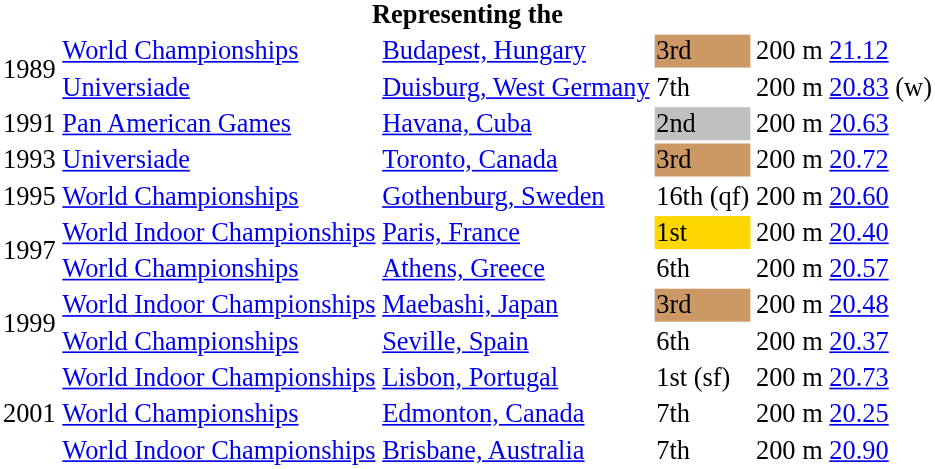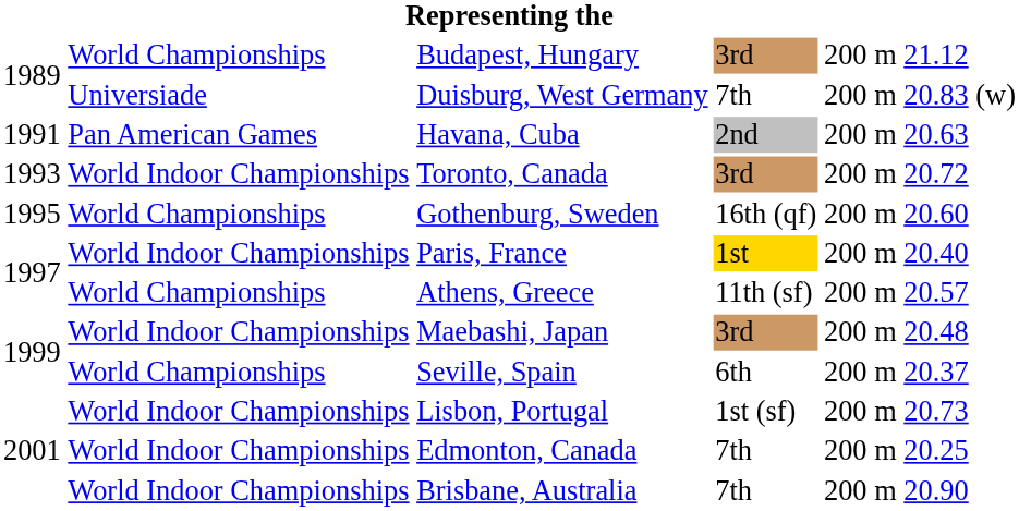 <table>
 <tr>
 <th colspan="6">Representing the </th>
 </tr>
 <tr>
 <td rowspan=2>1989</td>
 <td><a href='#'>World Championships</a></td>
 <td><a href='#'>Budapest, Hungary</a></td>
 <td bgcolor=cc9966>3rd</td>
 <td>200 m</td>
 <td><a href='#'>21.12</a></td>
 </tr>
 <tr>
 <td><a href='#'>Universiade</a></td>
 <td><a href='#'>Duisburg, West Germany</a></td>
 <td>7th</td>
 <td>200 m</td>
 <td><a href='#'>20.83</a> (w)</td>
 </tr>
 <tr>
 <td>1991</td>
 <td><a href='#'>Pan American Games</a></td>
 <td><a href='#'>Havana, Cuba</a></td>
 <td bgcolor=silver>2nd</td>
 <td>200 m</td>
 <td><a href='#'>20.63</a></td>
 </tr>
 <tr>
 <td>1993</td>
-<td><a href='#'>Universiade</a></td>
+<td><a href='#'>World Indoor Championships</a></td>
 <td><a href='#'>Toronto, Canada</a></td>
 <td bgcolor=cc9966>3rd</td>
 <td>200 m</td>
 <td><a href='#'>20.72</a></td>
 </tr>
 <tr>
 <td>1995</td>
 <td><a href='#'>World Championships</a></td>
 <td><a href='#'>Gothenburg, Sweden</a></td>
 <td>16th (qf)</td>
 <td>200 m</td>
 <td><a href='#'>20.60</a></td>
 </tr>
 <tr>
 <td rowspan=2>1997</td>
 <td><a href='#'>World Indoor Championships</a></td>
 <td><a href='#'>Paris, France</a></td>
 <td bgcolor=gold>1st</td>
 <td>200 m</td>
 <td><a href='#'>20.40</a></td>
 </tr>
 <tr>
 <td><a href='#'>World Championships</a></td>
 <td><a href='#'>Athens, Greece</a></td>
-<td>6th</td>
+<td>11th (sf)</td>
 <td>200 m</td>
 <td><a href='#'>20.57</a></td>
 </tr>
 <tr>
 <td rowspan=2>1999</td>
 <td><a href='#'>World Indoor Championships</a></td>
 <td><a href='#'>Maebashi, Japan</a></td>
 <td bgcolor=cc9966>3rd</td>
 <td>200 m</td>
 <td><a href='#'>20.48</a></td>
 </tr>
 <tr>
 <td><a href='#'>World Championships</a></td>
 <td><a href='#'>Seville, Spain</a></td>
 <td>6th</td>
 <td>200 m</td>
 <td><a href='#'>20.37</a></td>
 </tr>
 <tr>
 <td rowspan=3>2001</td>
 <td><a href='#'>World Indoor Championships</a></td>
 <td><a href='#'>Lisbon, Portugal</a></td>
 <td>1st (sf)</td>
 <td>200 m</td>
 <td><a href='#'>20.73</a></td>
 </tr>
 <tr>
-<td><a href='#'>World Championships</a></td>
+<td><a href='#'>World Indoor Championships</a></td>
 <td><a href='#'>Edmonton, Canada</a></td>
 <td>7th</td>
 <td>200 m</td>
 <td><a href='#'>20.25</a></td>
 </tr>
 <tr>
 <td><a href='#'>World Indoor Championships</a></td>
 <td><a href='#'>Brisbane, Australia</a></td>
 <td>7th</td>
 <td>200 m</td>
 <td><a href='#'>20.90</a></td>
 </tr>
 </table>
